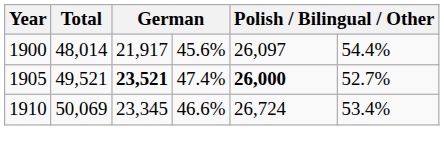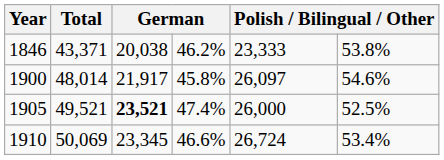 <table class="wikitable">
 <tr>
 <th>Year</th>
 <th>Total</th>
 <th colspan="2">German</th>
 <th colspan="2">Polish / Bilingual / Other</th>
 </tr>
 <tr>
+<td>1846</td>
+<td>43,371</td>
+<td>20,038</td>
+<td>46.2%</td>
+<td>23,333</td>
+<td>53.8%</td>
+</tr>
+<tr>
 <td>1900</td>
 <td>48,014</td>
 <td>21,917</td>
-<td>45.6%</td>
+<td>45.8%</td>
 <td>26,097</td>
-<td>54.4%</td>
+<td>54.6%</td>
 </tr>
 <tr>
 <td>1905</td>
 <td>49,521</td>
 <td><strong>23,521</strong></td>
 <td>47.4%</td>
-<td><strong>26,000</strong></td>
-<td>52.7%</td>
+<td>26,000</td>
+<td>52.5%</td>
 </tr>
 <tr>
 <td>1910</td>
 <td>50,069</td>
 <td>23,345</td>
 <td>46.6%</td>
 <td>26,724</td>
 <td>53.4%</td>
 </tr>
 </table>
